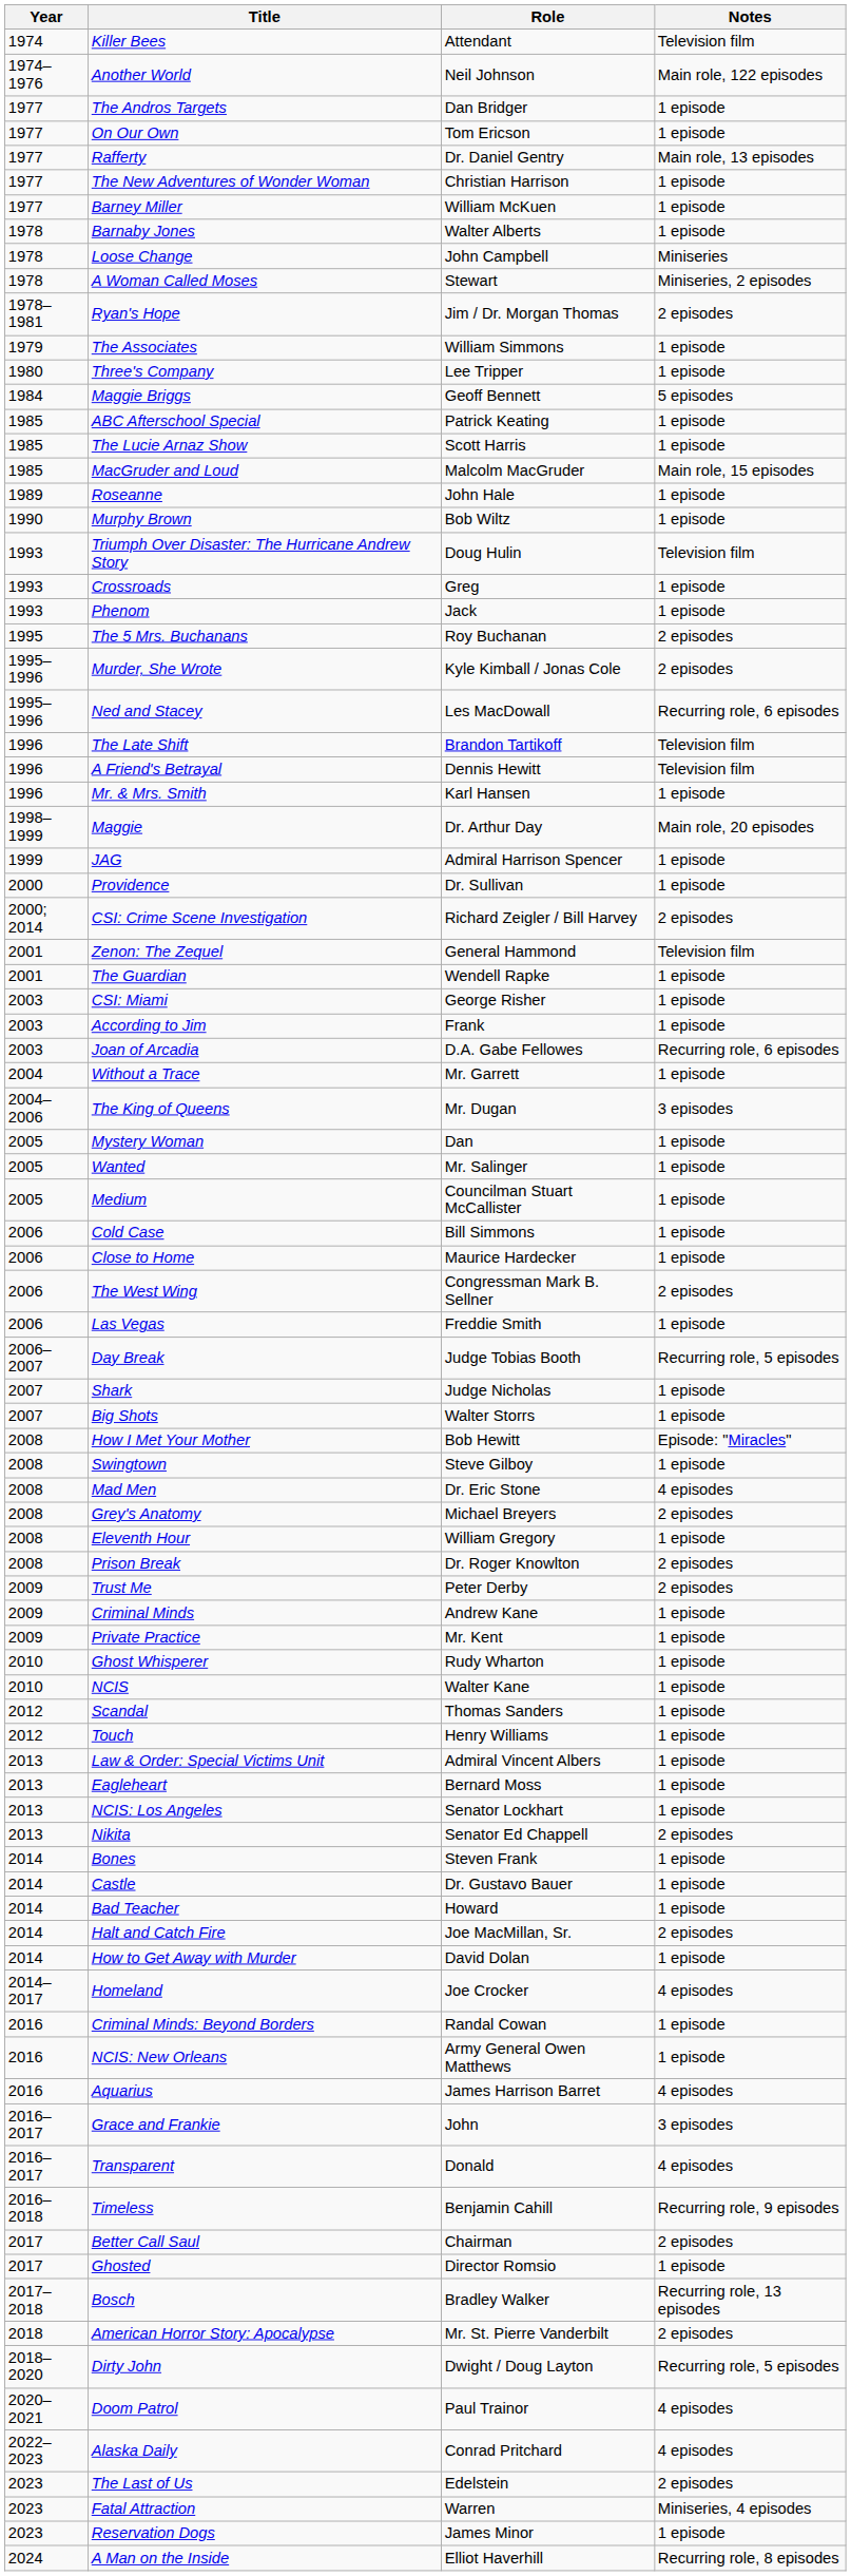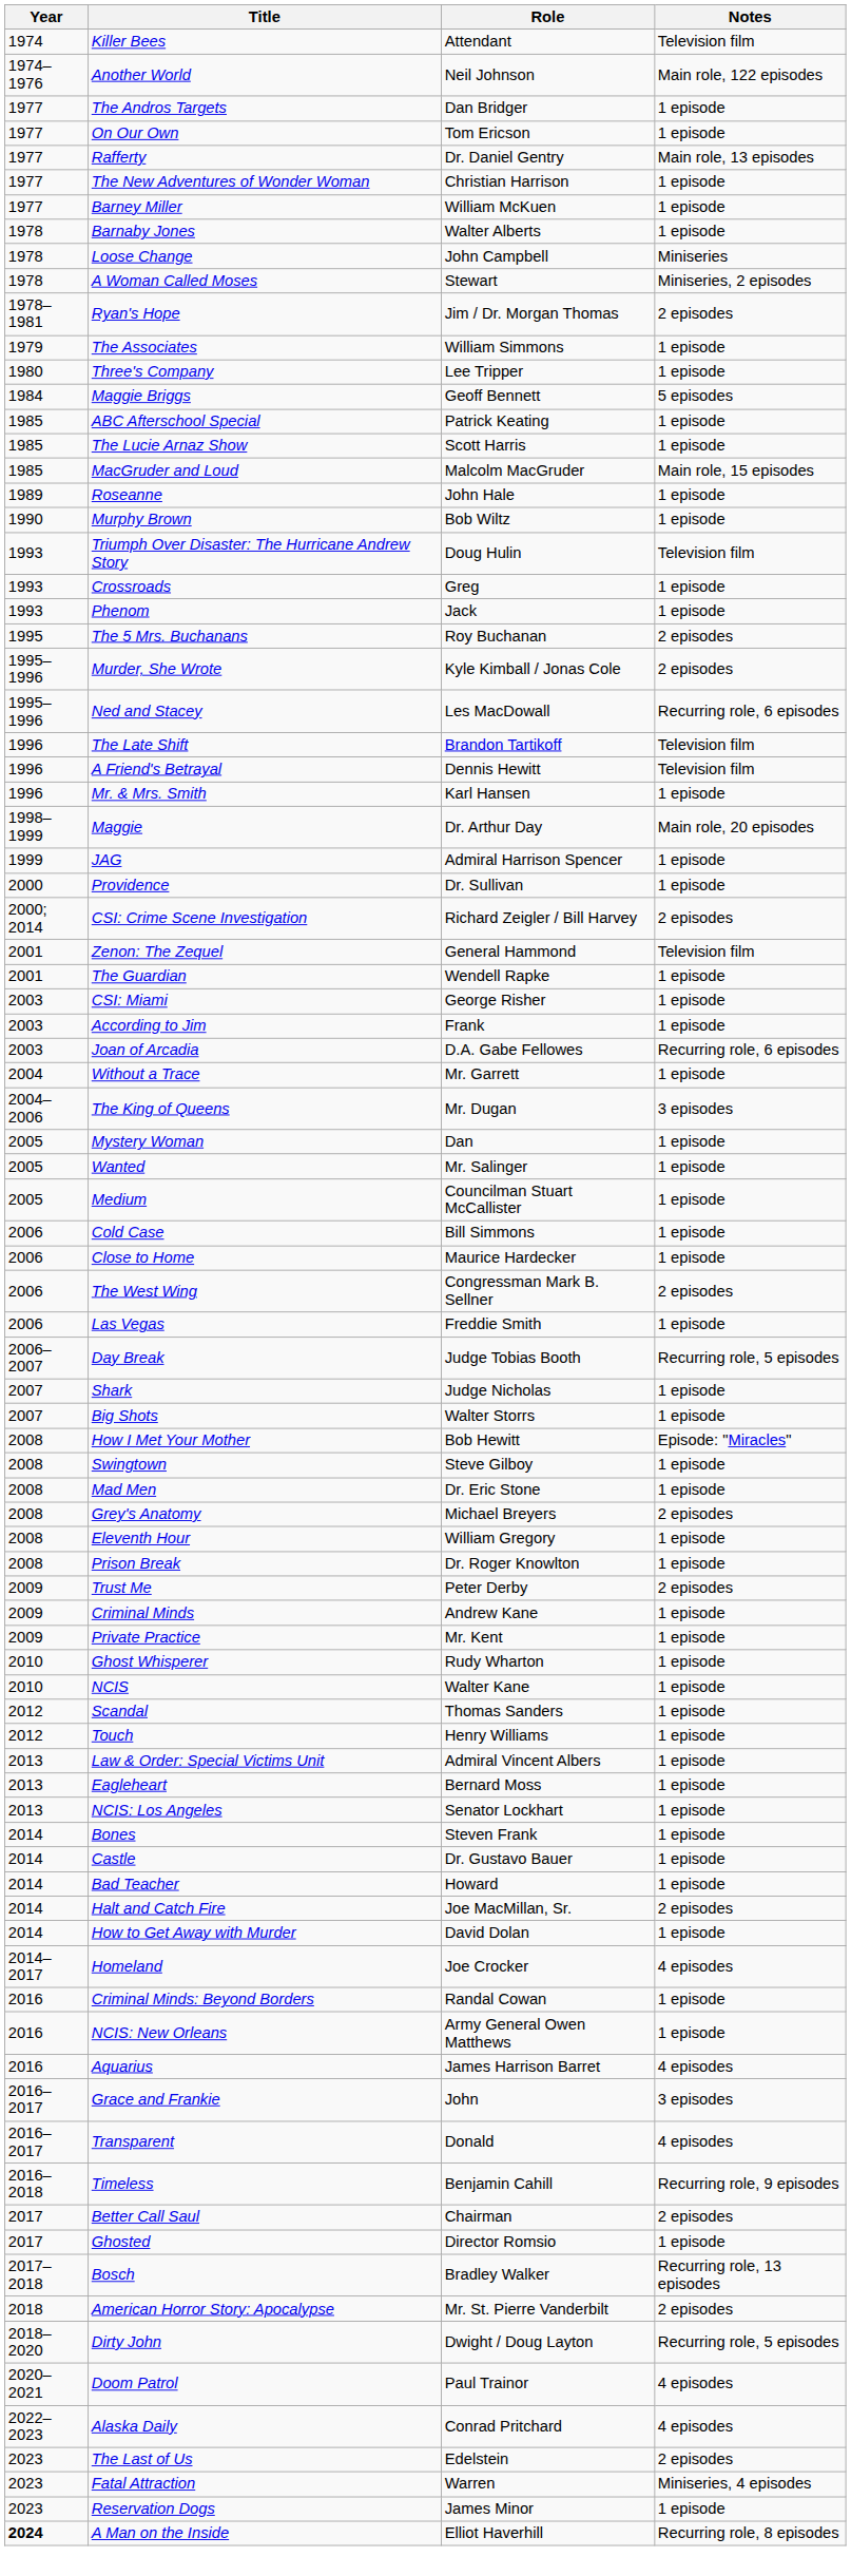 <table class="wikitable sortable">
 <tr>
 <th>Year</th>
 <th>Title</th>
 <th>Role</th>
 <th class="unsortable">Notes</th>
 </tr>
 <tr>
 <td>1974</td>
 <td><em><a href='#'>Killer Bees</a></em></td>
 <td>Attendant</td>
 <td>Television film</td>
 </tr>
 <tr>
 <td>1974–1976</td>
 <td><em><a href='#'>Another World</a></em></td>
 <td>Neil Johnson</td>
 <td>Main role, 122 episodes</td>
 </tr>
 <tr>
 <td>1977</td>
 <td><em><a href='#'>The Andros Targets</a></em></td>
 <td>Dan Bridger</td>
 <td>1 episode</td>
 </tr>
 <tr>
 <td>1977</td>
 <td><em><a href='#'>On Our Own</a></em></td>
 <td>Tom Ericson</td>
 <td>1 episode</td>
 </tr>
 <tr>
 <td>1977</td>
 <td><em><a href='#'>Rafferty</a></em></td>
 <td>Dr. Daniel Gentry</td>
 <td>Main role, 13 episodes</td>
 </tr>
 <tr>
 <td>1977</td>
 <td><em><a href='#'>The New Adventures of Wonder Woman</a></em></td>
 <td>Christian Harrison</td>
 <td>1 episode</td>
 </tr>
 <tr>
 <td>1977</td>
 <td><em><a href='#'>Barney Miller</a></em></td>
 <td>William McKuen</td>
 <td>1 episode</td>
 </tr>
 <tr>
 <td>1978</td>
 <td><em><a href='#'>Barnaby Jones</a></em></td>
 <td>Walter Alberts</td>
 <td>1 episode</td>
 </tr>
 <tr>
 <td>1978</td>
 <td><em><a href='#'>Loose Change</a></em></td>
 <td>John Campbell</td>
 <td>Miniseries</td>
 </tr>
 <tr>
 <td>1978</td>
 <td><em><a href='#'>A Woman Called Moses</a></em></td>
 <td>Stewart</td>
 <td>Miniseries, 2 episodes</td>
 </tr>
 <tr>
 <td>1978–1981</td>
 <td><em><a href='#'>Ryan's Hope</a></em></td>
 <td>Jim / Dr. Morgan Thomas</td>
 <td>2 episodes</td>
 </tr>
 <tr>
 <td>1979</td>
 <td><em><a href='#'>The Associates</a></em></td>
 <td>William Simmons</td>
 <td>1 episode</td>
 </tr>
 <tr>
 <td>1980</td>
 <td><em><a href='#'>Three's Company</a></em></td>
 <td>Lee Tripper</td>
 <td>1 episode</td>
 </tr>
 <tr>
 <td>1984</td>
 <td><em><a href='#'>Maggie Briggs</a></em></td>
 <td>Geoff Bennett</td>
 <td>5 episodes</td>
 </tr>
 <tr>
 <td>1985</td>
 <td><em><a href='#'>ABC Afterschool Special</a></em></td>
 <td>Patrick Keating</td>
 <td>1 episode</td>
 </tr>
 <tr>
 <td>1985</td>
 <td><em><a href='#'>The Lucie Arnaz Show</a></em></td>
 <td>Scott Harris</td>
 <td>1 episode</td>
 </tr>
 <tr>
 <td>1985</td>
 <td><em><a href='#'>MacGruder and Loud</a></em></td>
 <td>Malcolm MacGruder</td>
 <td>Main role, 15 episodes</td>
 </tr>
 <tr>
 <td>1989</td>
 <td><em><a href='#'>Roseanne</a></em></td>
 <td>John Hale</td>
 <td>1 episode</td>
 </tr>
 <tr>
 <td>1990</td>
 <td><em><a href='#'>Murphy Brown</a></em></td>
 <td>Bob Wiltz</td>
 <td>1 episode</td>
 </tr>
 <tr>
 <td>1993</td>
 <td><em><a href='#'>Triumph Over Disaster: The Hurricane Andrew Story</a></em></td>
 <td>Doug Hulin</td>
 <td>Television film</td>
 </tr>
 <tr>
 <td>1993</td>
 <td><em><a href='#'>Crossroads</a></em></td>
 <td>Greg</td>
 <td>1 episode</td>
 </tr>
 <tr>
 <td>1993</td>
 <td><em><a href='#'>Phenom</a></em></td>
 <td>Jack</td>
 <td>1 episode</td>
 </tr>
 <tr>
 <td>1995</td>
 <td><em><a href='#'>The 5 Mrs. Buchanans</a></em></td>
 <td>Roy Buchanan</td>
 <td>2 episodes</td>
 </tr>
 <tr>
 <td>1995–1996</td>
 <td><em><a href='#'>Murder, She Wrote</a></em></td>
 <td>Kyle Kimball / Jonas Cole</td>
 <td>2 episodes</td>
 </tr>
 <tr>
 <td>1995–1996</td>
 <td><em><a href='#'>Ned and Stacey</a></em></td>
 <td>Les MacDowall</td>
 <td>Recurring role, 6 episodes</td>
 </tr>
 <tr>
 <td>1996</td>
 <td><em><a href='#'>The Late Shift</a></em></td>
 <td><a href='#'>Brandon Tartikoff</a></td>
 <td>Television film</td>
 </tr>
 <tr>
 <td>1996</td>
 <td><em><a href='#'>A Friend's Betrayal</a></em></td>
 <td>Dennis Hewitt</td>
 <td>Television film</td>
 </tr>
 <tr>
 <td>1996</td>
 <td><em><a href='#'>Mr. & Mrs. Smith</a></em></td>
 <td>Karl Hansen</td>
 <td>1 episode</td>
 </tr>
 <tr>
 <td>1998–1999</td>
 <td><em><a href='#'>Maggie</a></em></td>
 <td>Dr. Arthur Day</td>
 <td>Main role, 20 episodes</td>
 </tr>
 <tr>
 <td>1999</td>
 <td><em><a href='#'>JAG</a></em></td>
 <td>Admiral Harrison Spencer</td>
 <td>1 episode</td>
 </tr>
 <tr>
 <td>2000</td>
 <td><em><a href='#'>Providence</a></em></td>
 <td>Dr. Sullivan</td>
 <td>1 episode</td>
 </tr>
 <tr>
 <td>2000; 2014</td>
 <td><em><a href='#'>CSI: Crime Scene Investigation</a></em></td>
 <td>Richard Zeigler / Bill Harvey</td>
 <td>2 episodes</td>
 </tr>
 <tr>
 <td>2001</td>
 <td><em><a href='#'>Zenon: The Zequel</a></em></td>
 <td>General Hammond</td>
 <td>Television film</td>
 </tr>
 <tr>
 <td>2001</td>
 <td><em><a href='#'>The Guardian</a></em></td>
 <td>Wendell Rapke</td>
 <td>1 episode</td>
 </tr>
 <tr>
 <td>2003</td>
 <td><em><a href='#'>CSI: Miami</a></em></td>
 <td>George Risher</td>
 <td>1 episode</td>
 </tr>
 <tr>
 <td>2003</td>
 <td><em><a href='#'>According to Jim</a></em></td>
 <td>Frank</td>
 <td>1 episode</td>
 </tr>
 <tr>
 <td>2003</td>
 <td><em><a href='#'>Joan of Arcadia</a></em></td>
 <td>D.A. Gabe Fellowes</td>
 <td>Recurring role, 6 episodes</td>
 </tr>
 <tr>
 <td>2004</td>
 <td><em><a href='#'>Without a Trace</a></em></td>
 <td>Mr. Garrett</td>
 <td>1 episode</td>
 </tr>
 <tr>
 <td>2004–2006</td>
 <td><em><a href='#'>The King of Queens</a></em></td>
 <td>Mr. Dugan</td>
 <td>3 episodes</td>
 </tr>
 <tr>
 <td>2005</td>
 <td><em><a href='#'>Mystery Woman</a></em></td>
 <td>Dan</td>
 <td>1 episode</td>
 </tr>
 <tr>
 <td>2005</td>
 <td><em><a href='#'>Wanted</a></em></td>
 <td>Mr. Salinger</td>
 <td>1 episode</td>
 </tr>
 <tr>
 <td>2005</td>
 <td><em><a href='#'>Medium</a></em></td>
 <td>Councilman Stuart McCallister</td>
 <td>1 episode</td>
 </tr>
 <tr>
 <td>2006</td>
 <td><em><a href='#'>Cold Case</a></em></td>
 <td>Bill Simmons</td>
 <td>1 episode</td>
 </tr>
 <tr>
 <td>2006</td>
 <td><em><a href='#'>Close to Home</a></em></td>
 <td>Maurice Hardecker</td>
 <td>1 episode</td>
 </tr>
 <tr>
 <td>2006</td>
 <td><em><a href='#'>The West Wing</a></em></td>
 <td>Congressman Mark B. Sellner</td>
 <td>2 episodes</td>
 </tr>
 <tr>
 <td>2006</td>
 <td><em><a href='#'>Las Vegas</a></em></td>
 <td>Freddie Smith</td>
 <td>1 episode</td>
 </tr>
 <tr>
 <td>2006–2007</td>
 <td><em><a href='#'>Day Break</a></em></td>
 <td>Judge Tobias Booth</td>
 <td>Recurring role, 5 episodes</td>
 </tr>
 <tr>
 <td>2007</td>
 <td><em><a href='#'>Shark</a></em></td>
 <td>Judge Nicholas</td>
 <td>1 episode</td>
 </tr>
 <tr>
 <td>2007</td>
 <td><em><a href='#'>Big Shots</a></em></td>
 <td>Walter Storrs</td>
 <td>1 episode</td>
 </tr>
 <tr>
 <td>2008</td>
 <td><em><a href='#'>How I Met Your Mother</a></em></td>
 <td>Bob Hewitt</td>
 <td>Episode: "<a href='#'>Miracles</a>"</td>
 </tr>
 <tr>
 <td>2008</td>
 <td><em><a href='#'>Swingtown</a></em></td>
 <td>Steve Gilboy</td>
 <td>1 episode</td>
 </tr>
 <tr>
 <td>2008</td>
 <td><em><a href='#'>Mad Men</a></em></td>
 <td>Dr. Eric Stone</td>
-<td>4 episodes</td>
+<td>1 episode</td>
 </tr>
 <tr>
 <td>2008</td>
 <td><em><a href='#'>Grey's Anatomy</a></em></td>
 <td>Michael Breyers</td>
 <td>2 episodes</td>
 </tr>
 <tr>
 <td>2008</td>
 <td><em><a href='#'>Eleventh Hour</a></em></td>
 <td>William Gregory</td>
 <td>1 episode</td>
 </tr>
 <tr>
 <td>2008</td>
 <td><em><a href='#'>Prison Break</a></em></td>
 <td>Dr. Roger Knowlton</td>
-<td>2 episodes</td>
+<td>1 episode</td>
 </tr>
 <tr>
 <td>2009</td>
 <td><em><a href='#'>Trust Me</a></em></td>
 <td>Peter Derby</td>
 <td>2 episodes</td>
 </tr>
 <tr>
 <td>2009</td>
 <td><em><a href='#'>Criminal Minds</a></em></td>
 <td>Andrew Kane</td>
 <td>1 episode</td>
 </tr>
 <tr>
 <td>2009</td>
 <td><em><a href='#'>Private Practice</a></em></td>
 <td>Mr. Kent</td>
 <td>1 episode</td>
 </tr>
 <tr>
 <td>2010</td>
 <td><em><a href='#'>Ghost Whisperer</a></em></td>
 <td>Rudy Wharton</td>
 <td>1 episode</td>
 </tr>
 <tr>
 <td>2010</td>
 <td><em><a href='#'>NCIS</a></em></td>
 <td>Walter Kane</td>
 <td>1 episode</td>
 </tr>
 <tr>
 <td>2012</td>
 <td><em><a href='#'>Scandal</a></em></td>
 <td>Thomas Sanders</td>
 <td>1 episode</td>
 </tr>
 <tr>
 <td>2012</td>
 <td><em><a href='#'>Touch</a></em></td>
 <td>Henry Williams</td>
 <td>1 episode</td>
 </tr>
 <tr>
 <td>2013</td>
 <td><em><a href='#'>Law & Order: Special Victims Unit</a></em></td>
 <td>Admiral Vincent Albers</td>
 <td>1 episode</td>
 </tr>
 <tr>
 <td>2013</td>
 <td><em><a href='#'>Eagleheart</a></em></td>
 <td>Bernard Moss</td>
 <td>1 episode</td>
 </tr>
 <tr>
 <td>2013</td>
 <td><em><a href='#'>NCIS: Los Angeles</a></em></td>
 <td>Senator Lockhart</td>
 <td>1 episode</td>
-</tr>
-<tr>
-<td>2013</td>
-<td><em><a href='#'>Nikita</a></em></td>
-<td>Senator Ed Chappell</td>
-<td>2 episodes</td>
 </tr>
 <tr>
 <td>2014</td>
 <td><em><a href='#'>Bones</a></em></td>
 <td>Steven Frank</td>
 <td>1 episode</td>
 </tr>
 <tr>
 <td>2014</td>
 <td><em><a href='#'>Castle</a></em></td>
 <td>Dr. Gustavo Bauer</td>
 <td>1 episode</td>
 </tr>
 <tr>
 <td>2014</td>
 <td><em><a href='#'>Bad Teacher</a></em></td>
 <td>Howard</td>
 <td>1 episode</td>
 </tr>
 <tr>
 <td>2014</td>
 <td><em><a href='#'>Halt and Catch Fire</a></em></td>
 <td>Joe MacMillan, Sr.</td>
 <td>2 episodes</td>
 </tr>
 <tr>
 <td>2014</td>
 <td><em><a href='#'>How to Get Away with Murder</a></em></td>
 <td>David Dolan</td>
 <td>1 episode</td>
 </tr>
 <tr>
 <td>2014–2017</td>
 <td><em><a href='#'>Homeland</a></em></td>
 <td>Joe Crocker</td>
 <td>4 episodes</td>
 </tr>
 <tr>
 <td>2016</td>
 <td><em><a href='#'>Criminal Minds: Beyond Borders</a></em></td>
 <td>Randal Cowan</td>
 <td>1 episode</td>
 </tr>
 <tr>
 <td>2016</td>
 <td><em><a href='#'>NCIS: New Orleans</a></em></td>
 <td>Army General Owen Matthews</td>
 <td>1 episode</td>
 </tr>
 <tr>
 <td>2016</td>
 <td><em><a href='#'>Aquarius</a></em></td>
 <td>James Harrison Barret</td>
 <td>4 episodes</td>
 </tr>
 <tr>
 <td>2016–2017</td>
 <td><em><a href='#'>Grace and Frankie</a></em></td>
 <td>John</td>
 <td>3 episodes</td>
 </tr>
 <tr>
 <td>2016–2017</td>
 <td><em><a href='#'>Transparent</a></em></td>
 <td>Donald</td>
 <td>4 episodes</td>
 </tr>
 <tr>
 <td>2016–2018</td>
 <td><em><a href='#'>Timeless</a></em></td>
 <td>Benjamin Cahill</td>
 <td>Recurring role, 9 episodes</td>
 </tr>
 <tr>
 <td>2017</td>
 <td><em><a href='#'>Better Call Saul</a></em></td>
 <td>Chairman</td>
 <td>2 episodes</td>
 </tr>
 <tr>
 <td>2017</td>
 <td><em><a href='#'>Ghosted</a></em></td>
 <td>Director Romsio</td>
 <td>1 episode</td>
 </tr>
 <tr>
 <td>2017–2018</td>
 <td><em><a href='#'>Bosch</a></em></td>
 <td>Bradley Walker</td>
 <td>Recurring role, 13 episodes</td>
 </tr>
 <tr>
 <td>2018</td>
 <td><em><a href='#'>American Horror Story: Apocalypse</a></em></td>
 <td>Mr. St. Pierre Vanderbilt</td>
 <td>2 episodes</td>
 </tr>
 <tr>
 <td>2018–2020</td>
 <td><em><a href='#'>Dirty John</a></em></td>
 <td>Dwight / Doug Layton</td>
 <td>Recurring role, 5 episodes</td>
 </tr>
 <tr>
 <td>2020–2021</td>
 <td><em><a href='#'>Doom Patrol</a></em></td>
 <td>Paul Trainor</td>
 <td>4 episodes</td>
 </tr>
 <tr>
 <td>2022–2023</td>
 <td><em><a href='#'>Alaska Daily</a></em></td>
 <td>Conrad Pritchard</td>
 <td>4 episodes</td>
 </tr>
 <tr>
 <td>2023</td>
 <td><em><a href='#'>The Last of Us</a></em></td>
 <td>Edelstein</td>
 <td>2 episodes</td>
 </tr>
 <tr>
 <td>2023</td>
 <td><em><a href='#'>Fatal Attraction</a></em></td>
 <td>Warren</td>
 <td>Miniseries, 4 episodes</td>
 </tr>
 <tr>
 <td>2023</td>
 <td><em><a href='#'>Reservation Dogs</a></em></td>
 <td>James Minor</td>
 <td>1 episode</td>
 </tr>
 <tr>
-<td>2024</td>
+<td><strong>2024</strong></td>
 <td><em><a href='#'>A Man on the Inside</a></em></td>
 <td>Elliot Haverhill</td>
 <td>Recurring role, 8 episodes</td>
 </tr>
 </table>
